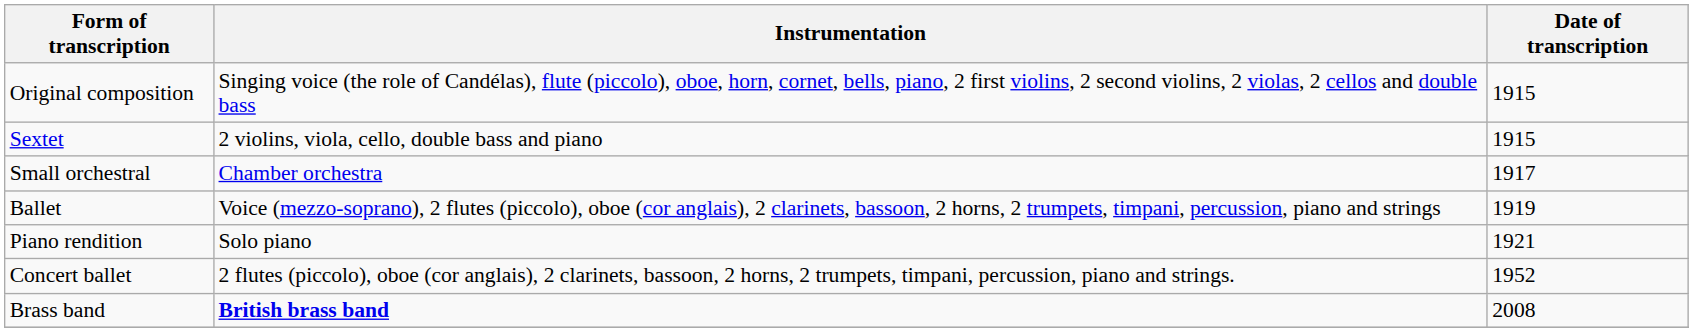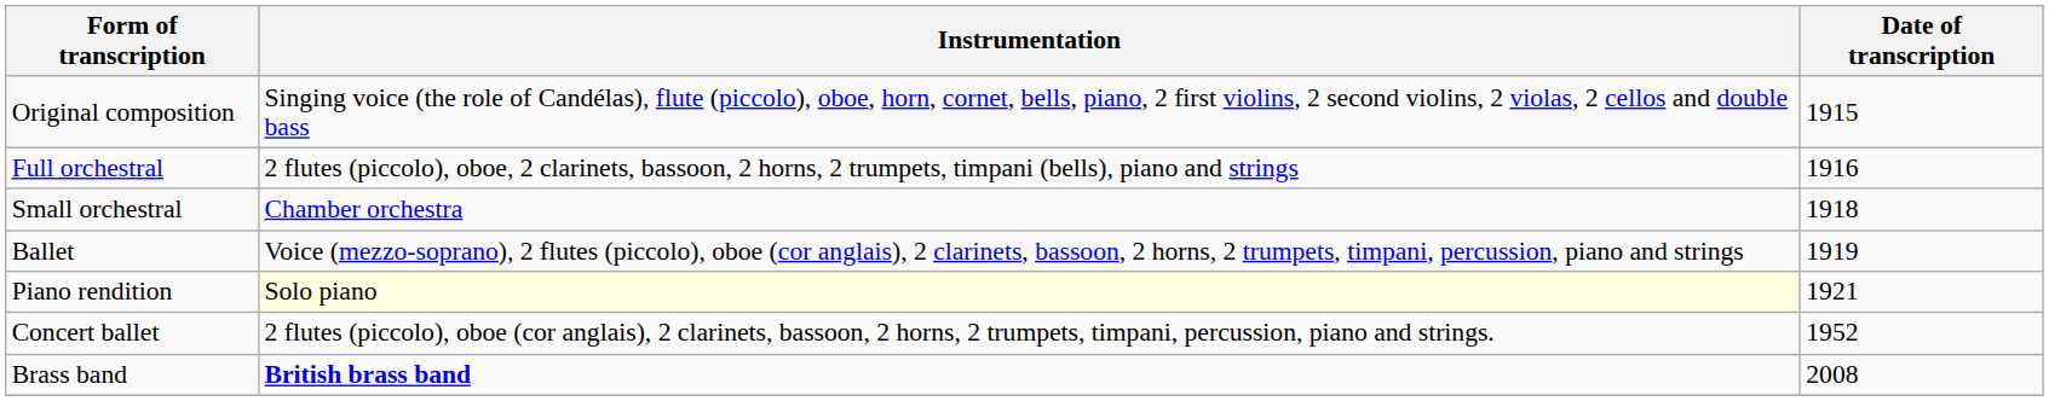 <table class="wikitable">
 <tr>
 <th>Form of transcription</th>
 <th>Instrumentation</th>
 <th>Date of transcription</th>
 </tr>
 <tr>
 <td>Original composition</td>
 <td>Singing voice (the role of Candélas), <a href='#'>flute</a> (<a href='#'>piccolo</a>), <a href='#'>oboe</a>, <a href='#'>horn</a>, <a href='#'>cornet</a>, <a href='#'>bells</a>, <a href='#'>piano</a>, 2 first <a href='#'>violins</a>, 2 second violins, 2 <a href='#'>violas</a>, 2 <a href='#'>cellos</a> and <a href='#'>double bass</a></td>
 <td>1915</td>
 </tr>
 <tr>
-<td><a href='#'>Sextet</a></td>
-<td>2 violins, viola, cello, double bass and piano</td>
-<td>1915</td>
+<td><a href='#'>Full orchestral</a></td>
+<td>2 flutes (piccolo), oboe, 2 clarinets, bassoon, 2 horns, 2 trumpets, timpani (bells), piano and <a href='#'>strings</a></td>
+<td>1916</td>
 </tr>
 <tr>
 <td>Small orchestral</td>
 <td><a href='#'>Chamber orchestra</a></td>
-<td>1917</td>
+<td>1918</td>
 </tr>
 <tr>
 <td>Ballet</td>
 <td>Voice (<a href='#'>mezzo-soprano</a>), 2 flutes (piccolo), oboe (<a href='#'>cor anglais</a>), 2 <a href='#'>clarinets</a>, <a href='#'>bassoon</a>, 2 horns, 2 <a href='#'>trumpets</a>, <a href='#'>timpani</a>, <a href='#'>percussion</a>, piano and strings</td>
 <td>1919</td>
 </tr>
 <tr>
 <td>Piano rendition</td>
-<td>Solo piano</td>
+<td style="background: lightyellow;">Solo piano</td>
 <td>1921</td>
 </tr>
 <tr>
 <td>Concert ballet</td>
 <td>2 flutes (piccolo), oboe (cor anglais), 2 clarinets, bassoon, 2 horns, 2 trumpets, timpani, percussion, piano and strings.</td>
 <td>1952</td>
 </tr>
 <tr>
 <td>Brass band</td>
 <td><strong><a href='#'>British brass band</a></strong></td>
 <td>2008</td>
 </tr>
 <tr>
 </tr>
 </table>
